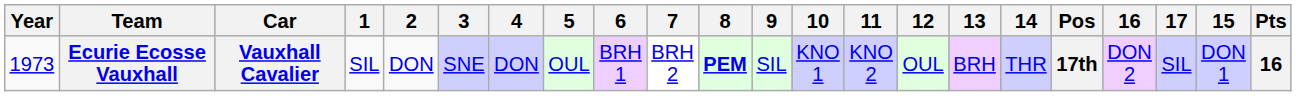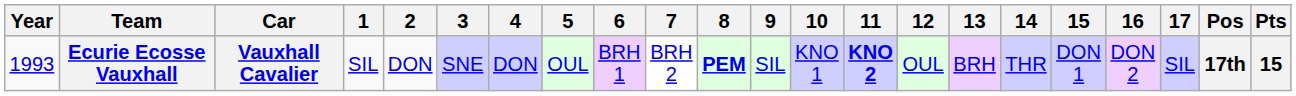 <table class="wikitable" style="text-align:center; font-size:85%">
 <tr>
 <th>Year</th>
 <th>Team</th>
 <th>Car</th>
 <th>1</th>
 <th>2</th>
 <th>3</th>
 <th>4</th>
 <th>5</th>
 <th>6</th>
 <th>7</th>
 <th>8</th>
 <th>9</th>
 <th>10</th>
 <th>11</th>
 <th>12</th>
 <th>13</th>
 <th>14</th>
-<th>Pos</th>
+<th>15</th>
 <th>16</th>
 <th>17</th>
-<th>15</th>
+<th>Pos</th>
 <th>Pts</th>
 </tr>
 <tr>
-<td><a href='#'>1973</a></td>
+<td><a href='#'>1993</a></td>
 <th><a href='#'>Ecurie Ecosse Vauxhall</a></th>
 <th><a href='#'>Vauxhall Cavalier</a></th>
 <td><a href='#'>SIL</a></td>
 <td><a href='#'>DON</a></td>
 <td style="background:#CFCFFF;"><a href='#'>SNE</a><br></td>
 <td style="background:#CFCFFF;"><a href='#'>DON</a><br></td>
 <td style="background:#DFFFDF;"><a href='#'>OUL</a><br></td>
 <td style="background:#EFCFFF;"><a href='#'>BRH<br>1</a><br></td>
 <td style="background:#FFFFFF;"><a href='#'>BRH<br>2</a><br></td>
 <td style="background:#DFFFDF;"><strong><a href='#'>PEM</a><br></strong></td>
 <td style="background:#DFFFDF;"><a href='#'>SIL</a><br></td>
 <td style="background:#CFCFFF;"><a href='#'>KNO<br>1</a><br></td>
-<td style="background:#CFCFFF;"><a href='#'>KNO<br>2</a><br></td>
+<td style="background:#CFCFFF;"><strong><a href='#'>KNO<br>2</a><br></strong></td>
 <td style="background:#DFFFDF;"><a href='#'>OUL</a><br></td>
 <td style="background:#EFCFFF;"><a href='#'>BRH</a><br></td>
 <td style="background:#CFCFFF;"><a href='#'>THR</a><br></td>
-<th>17th</th>
+<td style="background:#CFCFFF;"><a href='#'>DON<br>1</a><br></td>
 <td style="background:#EFCFFF;"><a href='#'>DON<br>2</a><br></td>
 <td style="background:#CFCFFF;"><a href='#'>SIL</a><br></td>
-<td style="background:#CFCFFF;"><a href='#'>DON<br>1</a><br></td>
-<th>16</th>
+<th>17th</th>
+<th>15</th>
 </tr>
 </table>
